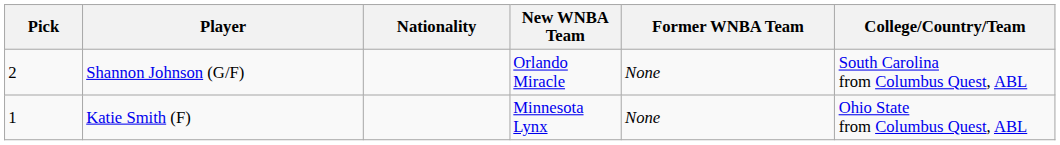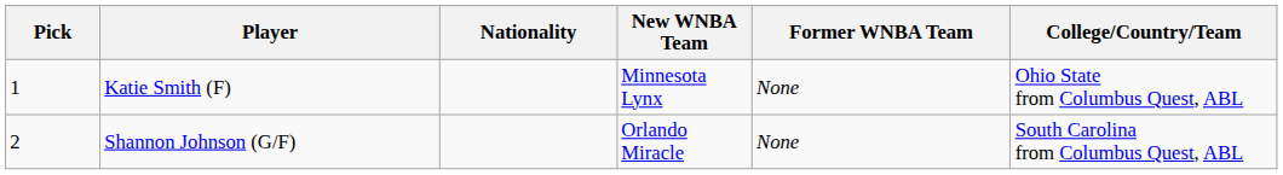 <table class="wikitable" style="width:80%">
 <tr>
 <th width=50>Pick</th>
 <th width=200>Player</th>
 <th width=100>Nationality</th>
 <th width=75>New WNBA Team</th>
 <th width=150>Former WNBA Team</th>
 <th width=100>College/Country/Team</th>
 </tr>
 <tr>
+<td>1</td>
+<td><a href='#'>Katie Smith</a> (F)</td>
+<td></td>
+<td><a href='#'>Minnesota Lynx</a></td>
+<td><em>None</em></td>
+<td><a href='#'>Ohio State</a><br>from <a href='#'>Columbus Quest</a>, <a href='#'>ABL</a></td>
+</tr>
+<tr>
 <td>2</td>
 <td><a href='#'>Shannon Johnson</a> (G/F)</td>
 <td></td>
 <td><a href='#'>Orlando Miracle</a></td>
 <td><em>None</em></td>
 <td><a href='#'>South Carolina</a> <br>from <a href='#'>Columbus Quest</a>, <a href='#'>ABL</a></td>
 </tr>
-<tr>
-<td>1</td>
-<td><a href='#'>Katie Smith</a> (F)</td>
-<td></td>
-<td><a href='#'>Minnesota Lynx</a></td>
-<td><em>None</em></td>
-<td><a href='#'>Ohio State</a><br>from <a href='#'>Columbus Quest</a>, <a href='#'>ABL</a></td>
-</tr>
 </table>
